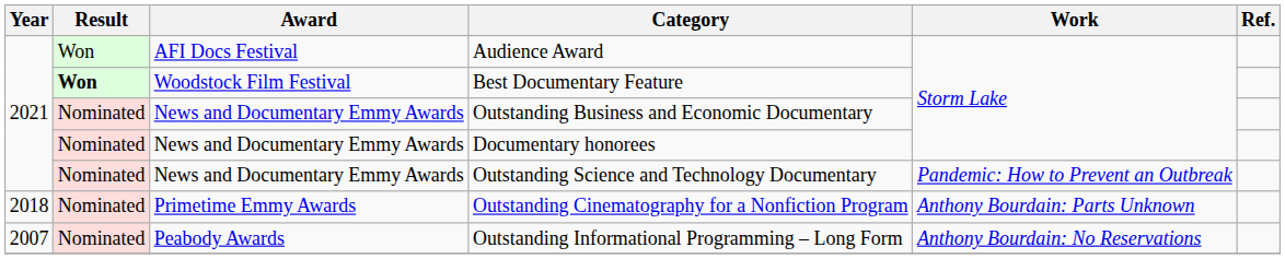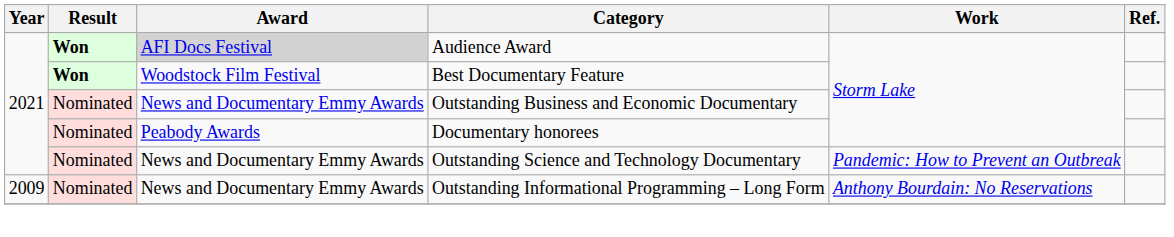 <table class="wikitable">
 <tr>
 <th>Year</th>
 <th>Result</th>
 <th>Award</th>
 <th>Category</th>
 <th>Work</th>
 <th>Ref.</th>
 </tr>
 <tr>
 <td rowspan="5">2021</td>
-<td style="background: #ddffdd">Won</td>
-<td><a href='#'>AFI Docs Festival</a></td>
+<td style="background: #ddffdd"><strong>Won</strong></td>
+<td style="background: lightgrey;"><a href='#'>AFI Docs Festival</a></td>
 <td>Audience Award</td>
 <td rowspan="4"><em><a href='#'>Storm Lake</a></em></td>
 <td></td>
 </tr>
 <tr>
 <td style="background: #ddffdd"><strong>Won</strong></td>
 <td><a href='#'>Woodstock Film Festival</a></td>
 <td>Best Documentary Feature</td>
 <td></td>
 </tr>
 <tr>
 <td style="background: #ffdddd">Nominated</td>
 <td><a href='#'>News and Documentary Emmy Awards</a></td>
 <td>Outstanding Business and Economic Documentary</td>
 <td></td>
 </tr>
 <tr>
 <td style="background: #ffdddd">Nominated</td>
-<td>News and Documentary Emmy Awards</td>
+<td><a href='#'>Peabody Awards</a></td>
 <td>Documentary honorees</td>
 <td></td>
 </tr>
 <tr>
 <td style="background: #ffdddd">Nominated</td>
 <td>News and Documentary Emmy Awards</td>
 <td>Outstanding Science and Technology Documentary</td>
 <td><em><a href='#'>Pandemic: How to Prevent an Outbreak</a></em></td>
 <td></td>
 </tr>
 <tr>
-<td>2018</td>
+<td>2009</td>
 <td style="background: #ffdddd">Nominated</td>
-<td><a href='#'>Primetime Emmy Awards</a></td>
-<td><a href='#'>Outstanding Cinematography for a Nonfiction Program</a></td>
-<td><em><a href='#'>Anthony Bourdain: Parts Unknown</a></em></td>
-<td></td>
-</tr>
-<tr>
-<td>2007</td>
-<td style="background: #ffdddd">Nominated</td>
-<td><a href='#'>Peabody Awards</a></td>
+<td>News and Documentary Emmy Awards</td>
 <td>Outstanding Informational Programming – Long Form</td>
 <td><em><a href='#'>Anthony Bourdain: No Reservations</a></em></td>
 <td></td>
 </tr>
 <tr>
 </tr>
 </table>
